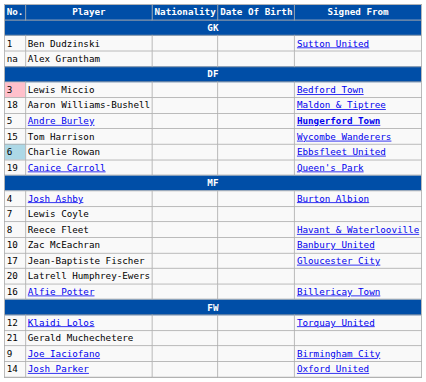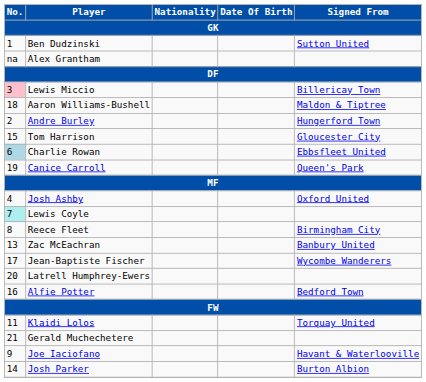 <table class="wikitable" style="text-align:left; font-size:90%;">
 <tr>
 <th style="background:#004EA7; color:white; text-align:center;">No.</th>
 <th style="background:#004EA7; color:white; text-align:center;">Player</th>
 <th style="background:#004EA7; color:white; text-align:center;">Nationality</th>
 <th style="background:#004EA7; color:white; text-align:center;">Date Of Birth</th>
 <th style="background:#004EA7; color:white; text-align:center;">Signed From</th>
 </tr>
 <tr>
 <th colspan="7" style="background:#004EA7; color:white; text-align:center"><strong>GK</strong></th>
 </tr>
 <tr>
 <td>1</td>
 <td>Ben Dudzinski</td>
 <td></td>
 <td></td>
 <td> <a href='#'>Sutton United</a></td>
 </tr>
 <tr>
 <td>na</td>
 <td>Alex Grantham</td>
 <td></td>
 <td></td>
 <td></td>
 </tr>
 <tr>
 <th colspan="7" style="background:#004EA7; color:white; text-align:center"><strong>DF</strong></th>
 </tr>
 <tr>
 <td style="background: pink;">3</td>
 <td>Lewis Miccio</td>
 <td></td>
 <td></td>
-<td> <a href='#'>Bedford Town</a></td>
+<td> <a href='#'>Billericay Town</a></td>
 </tr>
 <tr>
 <td>18</td>
 <td>Aaron Williams-Bushell</td>
 <td></td>
 <td></td>
 <td> <a href='#'>Maldon & Tiptree</a></td>
 </tr>
 <tr>
-<td>5</td>
+<td>2</td>
 <td><a href='#'>Andre Burley</a></td>
 <td></td>
 <td></td>
-<td><strong> <a href='#'>Hungerford Town</a></strong></td>
+<td> <a href='#'>Hungerford Town</a></td>
 </tr>
 <tr>
 <td>15</td>
 <td>Tom Harrison</td>
 <td></td>
 <td></td>
-<td> <a href='#'>Wycombe Wanderers</a></td>
+<td> <a href='#'>Gloucester City</a></td>
 </tr>
 <tr>
 <td style="background: lightblue;">6</td>
 <td>Charlie Rowan</td>
 <td></td>
 <td></td>
 <td> <a href='#'>Ebbsfleet United</a></td>
 </tr>
 <tr>
 <td>19</td>
 <td><a href='#'>Canice Carroll</a></td>
 <td></td>
 <td></td>
 <td> <a href='#'>Queen's Park</a></td>
 </tr>
 <tr>
 <th colspan="7" style="background:#004EA7; color:white; text-align:center"><strong>MF</strong></th>
 </tr>
 <tr>
 <td>4</td>
 <td><a href='#'>Josh Ashby</a></td>
 <td></td>
 <td></td>
-<td> <a href='#'>Burton Albion</a></td>
+<td> <a href='#'>Oxford United</a></td>
 </tr>
 <tr>
-<td>7</td>
+<td style="background: paleturquoise;">7</td>
 <td>Lewis Coyle</td>
 <td></td>
 <td></td>
 <td></td>
 </tr>
 <tr>
 <td>8</td>
 <td>Reece Fleet</td>
 <td></td>
 <td></td>
-<td> <a href='#'>Havant & Waterlooville</a></td>
+<td> <a href='#'>Birmingham City</a></td>
 </tr>
 <tr>
-<td>10</td>
+<td>13</td>
 <td>Zac McEachran</td>
 <td></td>
 <td></td>
 <td> <a href='#'>Banbury United</a></td>
 </tr>
 <tr>
 <td>17</td>
 <td>Jean-Baptiste Fischer</td>
 <td></td>
 <td></td>
-<td> <a href='#'>Gloucester City</a></td>
+<td> <a href='#'>Wycombe Wanderers</a></td>
 </tr>
 <tr>
 <td>20</td>
 <td>Latrell Humphrey-Ewers</td>
 <td></td>
 <td></td>
 <td></td>
 </tr>
 <tr>
 <td>16</td>
 <td><a href='#'>Alfie Potter</a></td>
 <td></td>
 <td></td>
-<td> <a href='#'>Billericay Town</a></td>
+<td> <a href='#'>Bedford Town</a></td>
 </tr>
 <tr>
 <th colspan="7" style="background:#004EA7; color:white; text-align:center"><strong>FW</strong></th>
 </tr>
 <tr>
-<td>12</td>
+<td>11</td>
 <td><a href='#'>Klaidi Lolos</a></td>
 <td></td>
 <td></td>
 <td> <a href='#'>Torquay United</a></td>
 </tr>
 <tr>
 <td>21</td>
 <td>Gerald Muchechetere</td>
 <td></td>
 <td></td>
 <td></td>
 </tr>
 <tr>
 <td>9</td>
 <td><a href='#'>Joe Iaciofano</a></td>
 <td></td>
 <td></td>
-<td> <a href='#'>Birmingham City</a></td>
+<td> <a href='#'>Havant & Waterlooville</a></td>
 </tr>
 <tr>
 <td>14</td>
 <td><a href='#'>Josh Parker</a></td>
 <td></td>
 <td></td>
-<td> <a href='#'>Oxford United</a></td>
+<td> <a href='#'>Burton Albion</a></td>
 </tr>
 <tr>
 </tr>
 </table>
